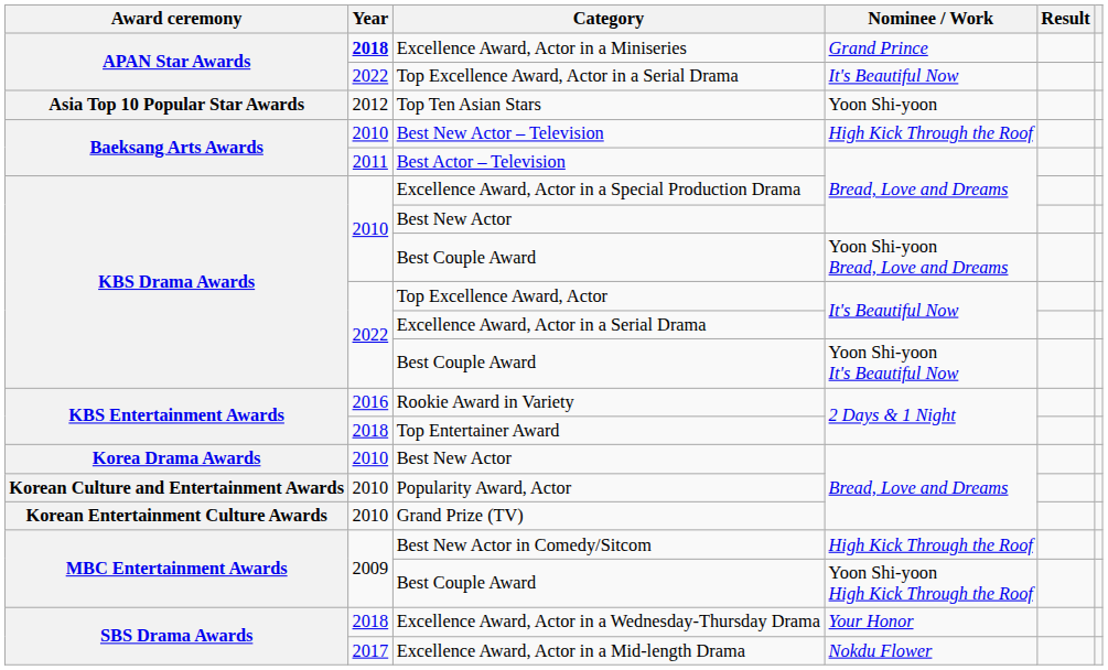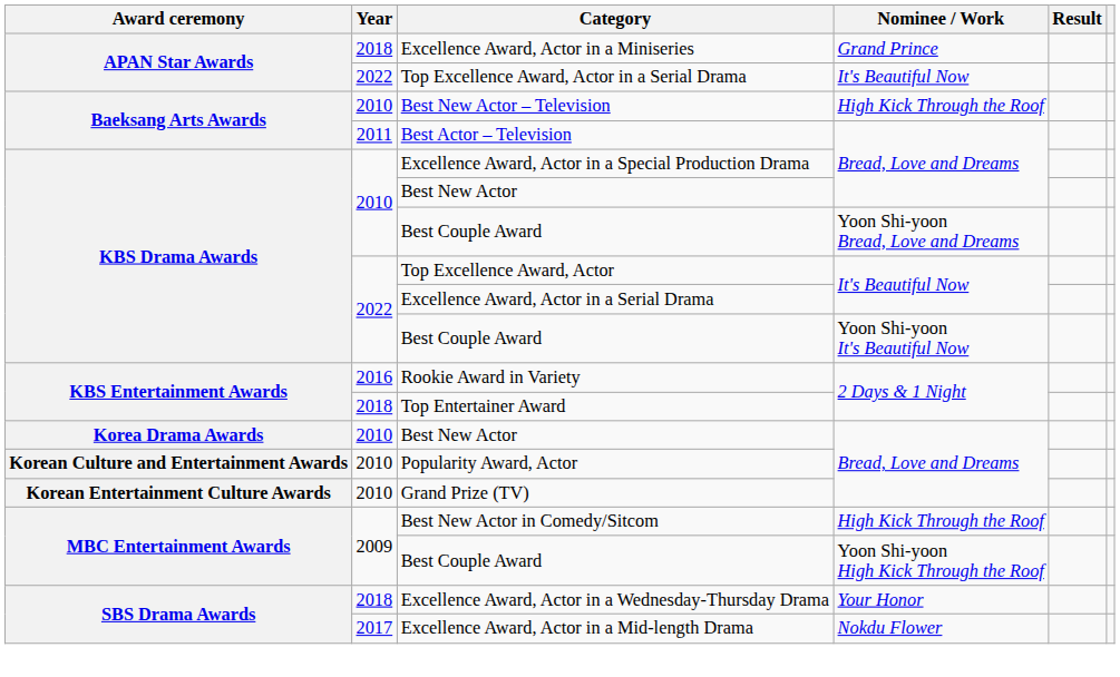 <table class="wikitable plainrowheaders sortable">
 <tr>
 <th scope="col">Award ceremony</th>
 <th scope="col">Year</th>
 <th scope="col">Category</th>
 <th scope="col">Nominee / Work</th>
 <th scope="col">Result</th>
 <th scope="col" class="unsortable"></th>
 </tr>
 <tr>
 <th scope="row"  rowspan="2"><a href='#'>APAN Star Awards</a></th>
-<td style="text-align:center"><strong><a href='#'>2018</a></strong></td>
+<td style="text-align:center"><a href='#'>2018</a></td>
 <td>Excellence Award, Actor in a Miniseries</td>
 <td><em><a href='#'>Grand Prince</a></em></td>
 <td></td>
 <td style="text-align:center"></td>
 </tr>
 <tr>
 <td style="text-align:center"><a href='#'>2022</a></td>
 <td>Top Excellence Award, Actor in a Serial Drama</td>
 <td><em><a href='#'>It's Beautiful Now</a></em></td>
-<td></td>
-<td style="text-align:center"></td>
-</tr>
-<tr>
-<th scope="row">Asia Top 10 Popular Star Awards</th>
-<td style="text-align:center">2012</td>
-<td>Top Ten Asian Stars</td>
-<td>Yoon Shi-yoon</td>
 <td></td>
 <td style="text-align:center"></td>
 </tr>
 <tr>
 <th scope="row"  rowspan="2"><a href='#'>Baeksang Arts Awards</a></th>
 <td style="text-align:center"><a href='#'>2010</a></td>
 <td><a href='#'>Best New Actor – Television</a></td>
 <td><em><a href='#'>High Kick Through the Roof</a></em></td>
 <td></td>
 <td style="text-align:center"></td>
 </tr>
 <tr>
 <td style="text-align:center"><a href='#'>2011</a></td>
 <td><a href='#'>Best Actor – Television</a></td>
 <td rowspan="3"><em><a href='#'>Bread, Love and Dreams</a></em></td>
 <td></td>
 <td style="text-align:center"></td>
 </tr>
 <tr>
 <th scope="row"  rowspan="6"><a href='#'>KBS Drama Awards</a></th>
 <td rowspan="3" style="text-align:center"><a href='#'>2010</a></td>
 <td>Excellence Award, Actor in a Special Production Drama</td>
 <td></td>
 <td style="text-align:center"></td>
 </tr>
 <tr>
 <td>Best New Actor</td>
 <td></td>
 <td style="text-align:center"></td>
 </tr>
 <tr>
 <td>Best Couple Award</td>
 <td>Yoon Shi-yoon <br><em><a href='#'>Bread, Love and Dreams</a></em></td>
 <td></td>
 <td style="text-align:center"></td>
 </tr>
 <tr>
 <td rowspan="3" style="text-align:center"><a href='#'>2022</a></td>
 <td>Top Excellence Award, Actor</td>
 <td rowspan="2"><em><a href='#'>It's Beautiful Now</a></em></td>
 <td></td>
 <td style="text-align:center"></td>
 </tr>
 <tr>
 <td>Excellence Award, Actor in a Serial Drama</td>
 <td></td>
 <td style="text-align:center"></td>
 </tr>
 <tr>
 <td>Best Couple Award</td>
 <td>Yoon Shi-yoon  <br> <em><a href='#'>It's Beautiful Now</a></em></td>
 <td></td>
 <td style="text-align:center"></td>
 </tr>
 <tr>
 <th scope="row"  rowspan="2"><a href='#'>KBS Entertainment Awards</a></th>
 <td style="text-align:center"><a href='#'>2016</a></td>
 <td>Rookie Award in Variety</td>
 <td rowspan="2"><em><a href='#'>2 Days & 1 Night</a></em></td>
 <td></td>
 <td style="text-align:center"></td>
 </tr>
 <tr>
 <td style="text-align:center"><a href='#'>2018</a></td>
 <td>Top Entertainer Award</td>
 <td></td>
 <td style="text-align:center"></td>
 </tr>
 <tr>
 <th scope="row"><a href='#'>Korea Drama Awards</a></th>
 <td style="text-align:center"><a href='#'>2010</a> </td>
 <td>Best New Actor</td>
 <td rowspan="3"><em><a href='#'>Bread, Love and Dreams</a></em></td>
 <td></td>
 <td style="text-align:center"></td>
 </tr>
 <tr>
 <th scope="row">Korean Culture and Entertainment Awards</th>
 <td style="text-align:center">2010</td>
 <td>Popularity Award, Actor</td>
 <td></td>
 <td style="text-align:center"></td>
 </tr>
 <tr>
 <th scope="row">Korean Entertainment Culture Awards</th>
 <td style="text-align:center">2010</td>
 <td>Grand Prize (TV)</td>
 <td></td>
 <td style="text-align:center"></td>
 </tr>
 <tr>
 <th scope="row"  rowspan="2"><a href='#'>MBC Entertainment Awards</a></th>
 <td rowspan="2" style="text-align:center">2009</td>
 <td>Best New Actor in Comedy/Sitcom</td>
 <td><em><a href='#'>High Kick Through the Roof</a></em></td>
 <td></td>
 <td style="text-align:center"></td>
 </tr>
 <tr>
 <td>Best Couple Award</td>
 <td>Yoon Shi-yoon <br><em><a href='#'>High Kick Through the Roof</a></em></td>
 <td></td>
 <td style="text-align:center"></td>
 </tr>
 <tr>
 <th scope="row"  rowspan="2"><a href='#'>SBS Drama Awards</a></th>
 <td style="text-align:center"><a href='#'>2018</a></td>
 <td>Excellence Award, Actor in a Wednesday-Thursday Drama</td>
 <td><em><a href='#'>Your Honor</a></em></td>
 <td></td>
 <td style="text-align:center"></td>
 </tr>
 <tr>
 <td style="text-align:center"><a href='#'>2017</a></td>
 <td>Excellence Award, Actor in a Mid-length Drama</td>
 <td><em><a href='#'>Nokdu Flower</a></em></td>
 <td></td>
 <td style="text-align:center"></td>
 </tr>
 </table>
